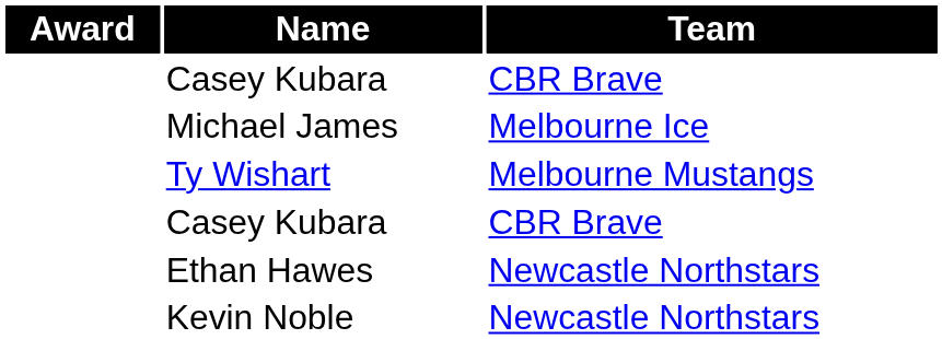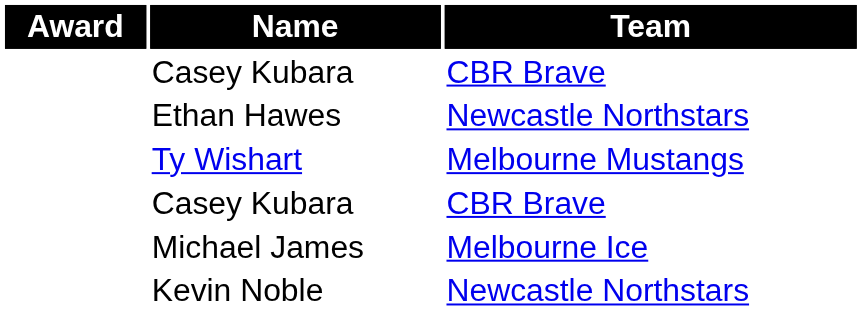 <table class="toccolours" style="width:27em">
 <tr>
 <th style="background:black;color:white;border:black 1px solid">Award</th>
 <th style="background:black;color:white;border:black 1px solid">Name</th>
 <th style="background:black;color:white;border:black 1px solid">Team</th>
 </tr>
 <tr>
 <td></td>
 <td> Casey Kubara</td>
 <td><a href='#'>CBR Brave</a></td>
 </tr>
 <tr>
 <td></td>
-<td> Michael James</td>
-<td><a href='#'>Melbourne Ice</a></td>
+<td> Ethan Hawes</td>
+<td><a href='#'>Newcastle Northstars</a></td>
 </tr>
 <tr>
 <td></td>
 <td> <a href='#'>Ty Wishart</a></td>
 <td><a href='#'>Melbourne Mustangs</a></td>
 </tr>
 <tr>
 <td></td>
 <td> Casey Kubara</td>
 <td><a href='#'>CBR Brave</a></td>
 </tr>
 <tr>
 <td></td>
-<td> Ethan Hawes</td>
-<td><a href='#'>Newcastle Northstars</a></td>
+<td> Michael James</td>
+<td><a href='#'>Melbourne Ice</a></td>
 </tr>
 <tr>
 <td></td>
 <td> Kevin Noble</td>
 <td><a href='#'>Newcastle Northstars</a></td>
 </tr>
 <tr>
 </tr>
 </table>
